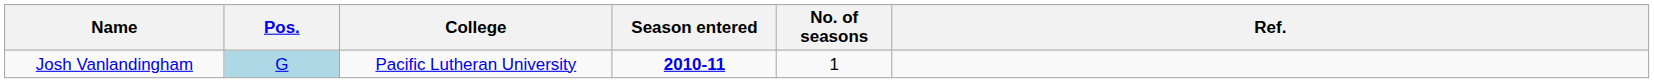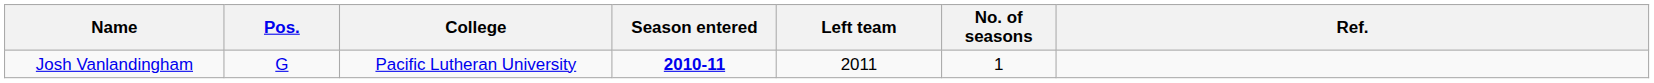 <table class="wikitable sortable" style="text-align:center" width="98%">
 <tr>
 <th style="width:200px;">Name</th>
 <th style="width:7%;"><a href='#'>Pos.</a></th>
 <th style="width:250px;">College</th>
 <th style="width:10%;">Season entered</th>
+<th style="width:10%;">Left team</th>
 <th style="width:7%;">No. of seasons</th>
 <th class=unsortable>Ref.</th>
 </tr>
 <tr>
 <td><a href='#'>Josh Vanlandingham</a></td>
-<td style="background: lightblue;"><a href='#'>G</a></td>
+<td><a href='#'>G</a></td>
 <td><a href='#'>Pacific Lutheran University</a></td>
 <td><strong><a href='#'>2010-11</a></strong></td>
+<td>2011</td>
 <td>1</td>
 <td></td>
 </tr>
 </table>
